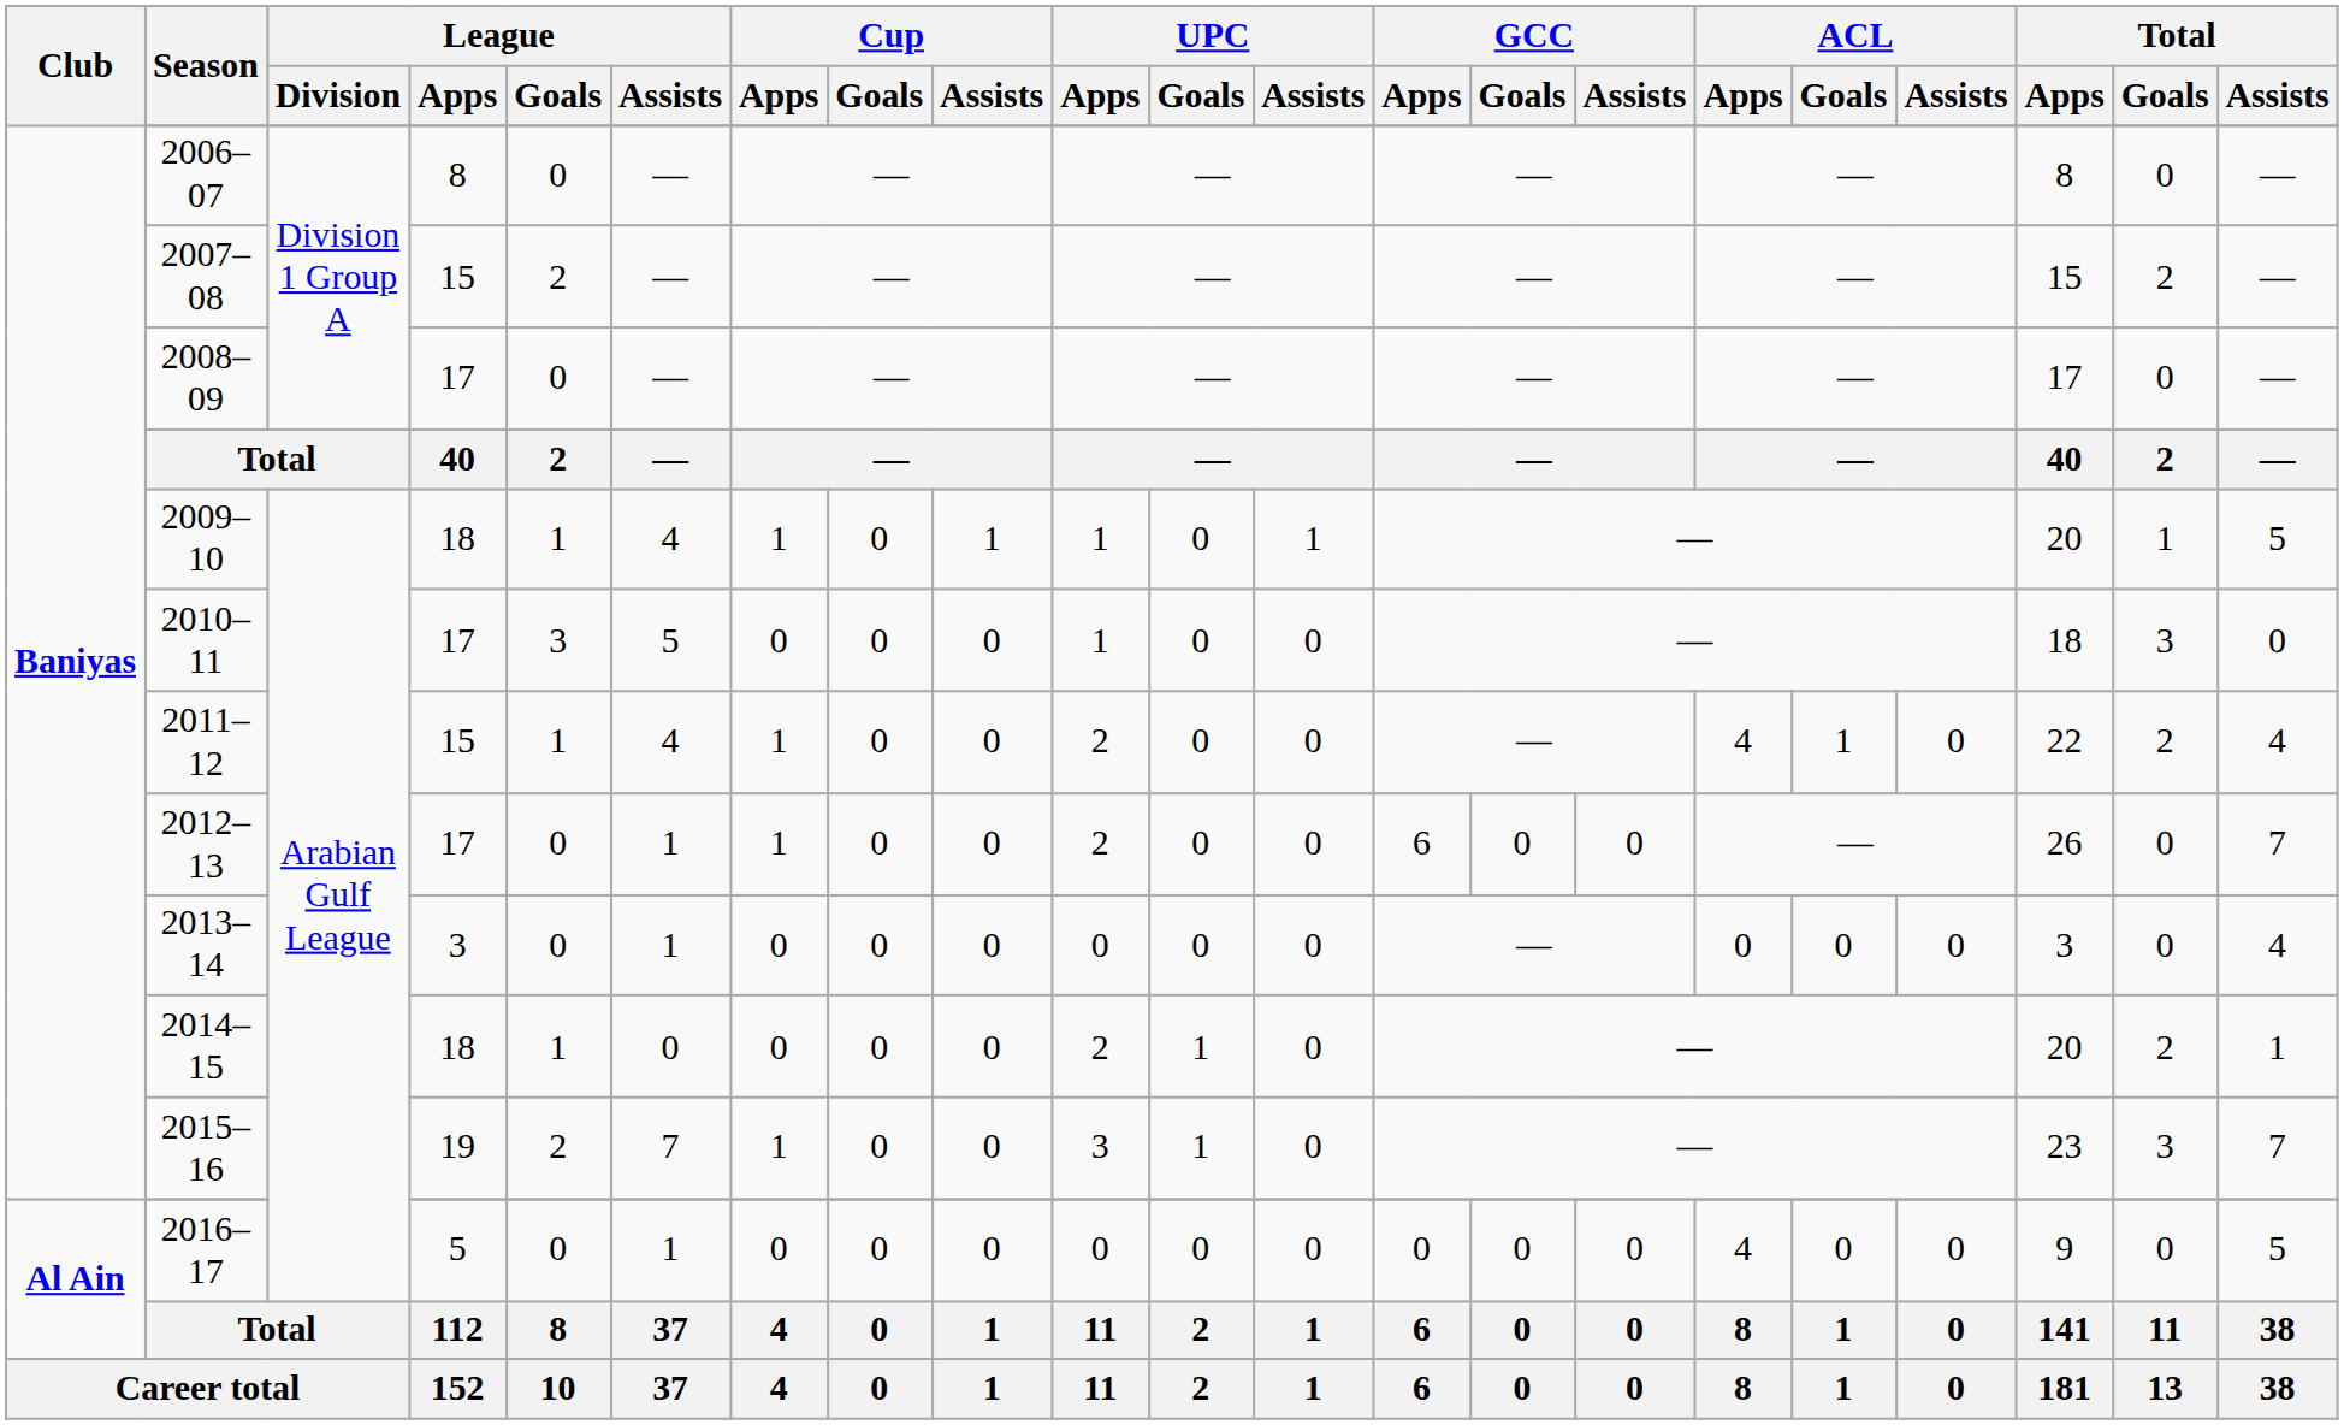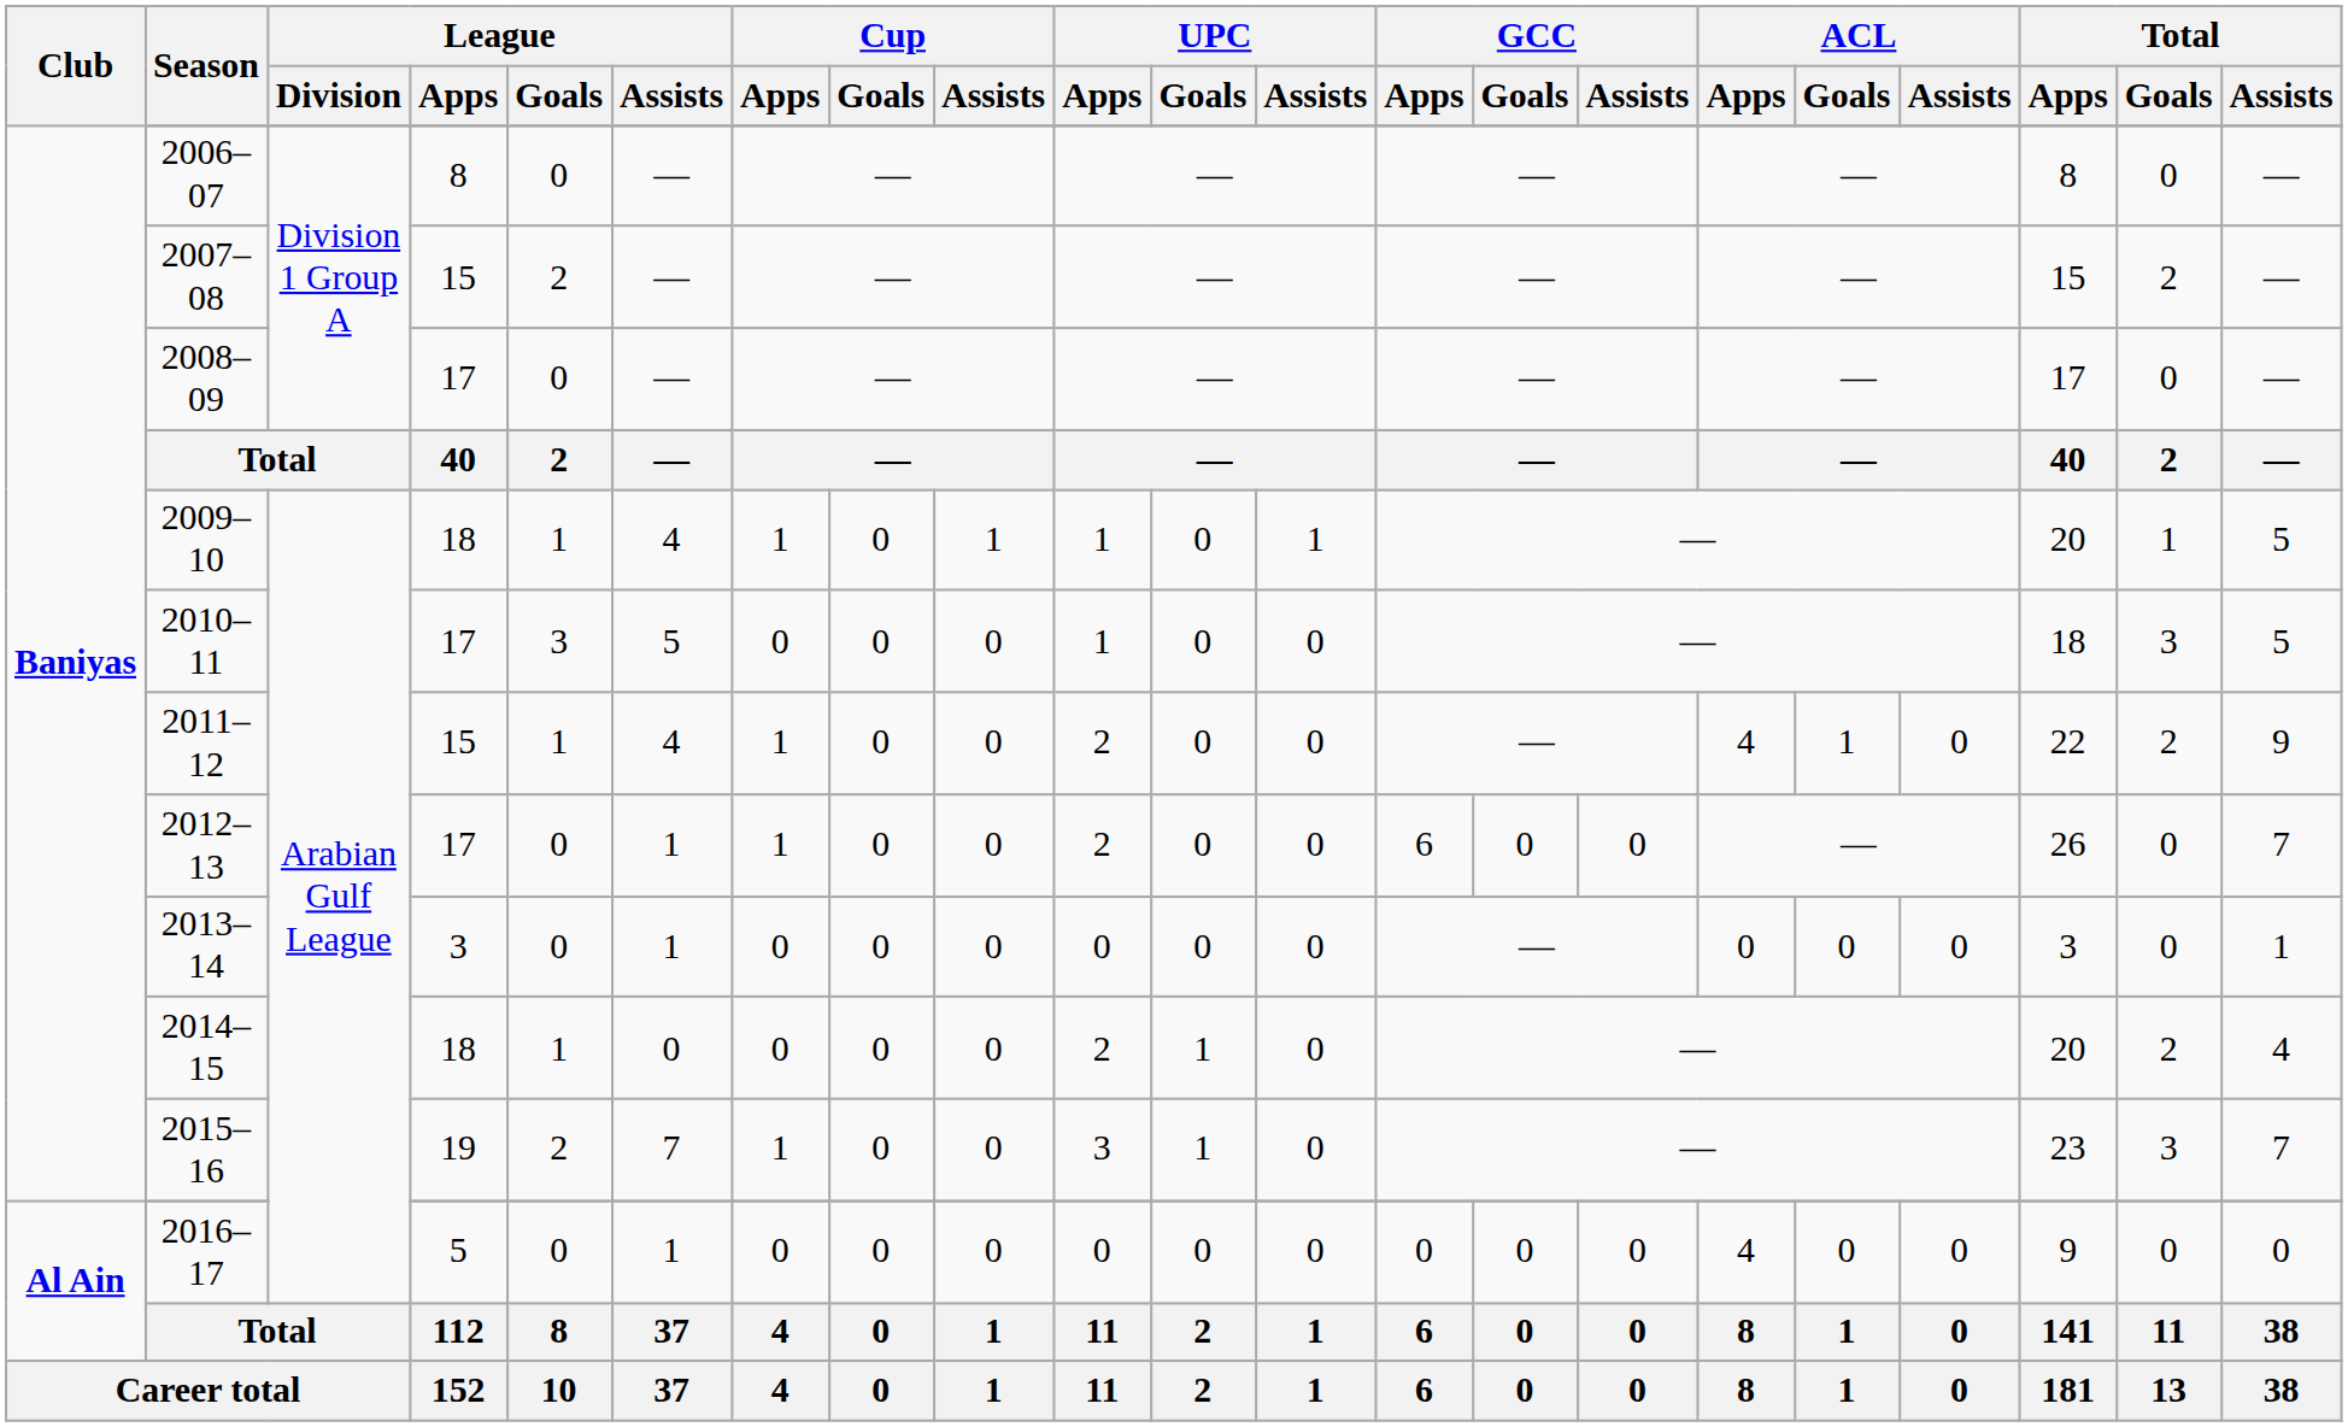 <table class="wikitable" style="font-size:90%; text-align: center;">
 <tr>
 <th rowspan="2" style="width:80px;">Club</th>
 <th rowspan="2" style="width:70px;">Season</th>
 <th colspan="4">League</th>
 <th colspan="3"><a href='#'>Cup</a></th>
 <th colspan="3"><a href='#'>UPC</a></th>
 <th colspan="3"><a href='#'>GCC</a></th>
 <th colspan="3"><a href='#'>ACL</a></th>
 <th colspan="3">Total</th>
 </tr>
 <tr>
 <th>Division</th>
 <th>Apps</th>
 <th>Goals</th>
 <th>Assists</th>
 <th>Apps</th>
 <th>Goals</th>
 <th>Assists</th>
 <th>Apps</th>
 <th>Goals</th>
 <th>Assists</th>
 <th>Apps</th>
 <th>Goals</th>
 <th>Assists</th>
 <th>Apps</th>
 <th>Goals</th>
 <th>Assists</th>
 <th>Apps</th>
 <th>Goals</th>
 <th>Assists</th>
 </tr>
 <tr align=center>
 <td rowspan="12" align=center valign=center><strong><a href='#'>Baniyas</a></strong></td>
 </tr>
 <tr>
 <td>2006–07</td>
 <td rowspan="3"><a href='#'>Division 1 Group A</a></td>
 <td>8</td>
 <td>0</td>
 <td>—</td>
 <td colspan="3">—</td>
 <td colspan="3">—</td>
 <td colspan="3">—</td>
 <td colspan="3">—</td>
 <td>8</td>
 <td>0</td>
 <td>—</td>
 </tr>
 <tr>
 <td>2007–08</td>
 <td>15</td>
 <td>2</td>
 <td>—</td>
 <td colspan="3">—</td>
 <td colspan="3">—</td>
 <td colspan="3">—</td>
 <td colspan="3">—</td>
 <td>15</td>
 <td>2</td>
 <td>—</td>
 </tr>
 <tr>
 <td>2008–09</td>
 <td>17</td>
 <td>0</td>
 <td>—</td>
 <td colspan="3">—</td>
 <td colspan="3">—</td>
 <td colspan="3">—</td>
 <td colspan="3">—</td>
 <td>17</td>
 <td>0</td>
 <td>—</td>
 </tr>
 <tr>
 <th colspan="2">Total</th>
 <th>40</th>
 <th>2</th>
 <th -colspan="3">—</th>
 <th colspan="3">—</th>
 <th colspan="3">—</th>
 <th colspan="3">—</th>
 <th colspan="3">—</th>
 <th>40</th>
 <th>2</th>
 <th>—</th>
 </tr>
 <tr>
 <td>2009–10</td>
 <td rowspan="9"><a href='#'>Arabian Gulf League</a></td>
 <td>18</td>
 <td>1</td>
 <td>4</td>
 <td>1</td>
 <td>0</td>
 <td>1</td>
 <td>1</td>
 <td>0</td>
 <td>1</td>
 <td colspan="6">—</td>
 <td>20</td>
 <td>1</td>
 <td>5</td>
 </tr>
 <tr align=center>
 <td>2010–11</td>
 <td>17</td>
 <td>3</td>
 <td>5</td>
 <td>0</td>
 <td>0</td>
 <td>0</td>
 <td>1</td>
 <td>0</td>
 <td>0</td>
 <td colspan="6">—</td>
 <td>18</td>
 <td>3</td>
-<td>0</td>
+<td>5</td>
 </tr>
 <tr align=center>
 <td>2011–12</td>
 <td>15</td>
 <td>1</td>
 <td>4</td>
 <td>1</td>
 <td>0</td>
 <td>0</td>
 <td>2</td>
 <td>0</td>
 <td>0</td>
 <td colspan="3">—</td>
 <td>4</td>
 <td>1</td>
 <td>0</td>
 <td>22</td>
 <td>2</td>
-<td>4</td>
+<td>9</td>
 </tr>
 <tr align=center>
 <td>2012–13</td>
 <td>17</td>
 <td>0</td>
 <td>1</td>
 <td>1</td>
 <td>0</td>
 <td>0</td>
 <td>2</td>
 <td>0</td>
 <td>0</td>
 <td>6</td>
 <td>0</td>
 <td>0</td>
 <td colspan="3">—</td>
 <td>26</td>
 <td>0</td>
 <td>7</td>
 </tr>
 <tr align=center>
 <td>2013–14</td>
 <td>3</td>
 <td>0</td>
 <td>1</td>
 <td>0</td>
 <td>0</td>
 <td>0</td>
 <td>0</td>
 <td>0</td>
 <td>0</td>
 <td colspan="3">—</td>
 <td>0</td>
 <td>0</td>
 <td>0</td>
 <td>3</td>
 <td>0</td>
-<td>4</td>
+<td>1</td>
 </tr>
 <tr align=center>
 <td>2014–15</td>
 <td>18</td>
 <td>1</td>
 <td>0</td>
 <td>0</td>
 <td>0</td>
 <td>0</td>
 <td>2</td>
 <td>1</td>
 <td>0</td>
 <td colspan="6">—</td>
 <td>20</td>
 <td>2</td>
-<td>1</td>
+<td>4</td>
 </tr>
 <tr align=center>
 <td>2015–16</td>
 <td>19</td>
 <td>2</td>
 <td>7</td>
 <td>1</td>
 <td>0</td>
 <td>0</td>
 <td>3</td>
 <td>1</td>
 <td>0</td>
 <td colspan="6">—</td>
 <td>23</td>
 <td>3</td>
 <td>7</td>
 </tr>
 <tr align=center>
 <td rowspan="3" align=center valign=center><strong><a href='#'>Al Ain</a></strong></td>
 </tr>
 <tr>
 <td>2016–17</td>
 <td>5</td>
 <td>0</td>
 <td>1</td>
 <td>0</td>
 <td>0</td>
 <td>0</td>
 <td>0</td>
 <td>0</td>
 <td>0</td>
 <td>0</td>
 <td>0</td>
 <td>0</td>
 <td>4</td>
 <td>0</td>
 <td>0</td>
 <td>9</td>
 <td>0</td>
-<td>5</td>
+<td>0</td>
 </tr>
 <tr>
 <th colspan="2">Total</th>
 <th>112</th>
 <th>8</th>
 <th>37</th>
 <th>4</th>
 <th>0</th>
 <th>1</th>
 <th>11</th>
 <th>2</th>
 <th>1</th>
 <th>6</th>
 <th>0</th>
 <th>0</th>
 <th>8</th>
 <th>1</th>
 <th>0</th>
 <th>141</th>
 <th>11</th>
 <th>38</th>
 </tr>
 <tr>
 <th colspan="3">Career total</th>
 <th>152</th>
 <th>10</th>
 <th>37</th>
 <th>4</th>
 <th>0</th>
 <th>1</th>
 <th>11</th>
 <th>2</th>
 <th>1</th>
 <th>6</th>
 <th>0</th>
 <th>0</th>
 <th>8</th>
 <th>1</th>
 <th>0</th>
 <th>181</th>
 <th>13</th>
 <th>38</th>
 </tr>
 </table>
